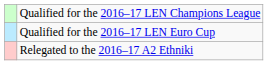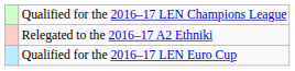 <table class="wikitable" style="text-align: left;">
 <tr>
 <td width=10px bgcolor=#ccffcc></td>
 <td>Qualified for the <a href='#'>2016–17 LEN Champions League</a></td>
 </tr>
 <tr>
+<td width=10px bgcolor=#FFCCCC></td>
+<td>Relegated to the <a href='#'>2016–17 A2 Ethniki</a></td>
+</tr>
+<tr>
 <td width=10px bgcolor=#bbebff></td>
 <td>Qualified for the <a href='#'>2016–17 LEN Euro Cup</a></td>
 </tr>
-<tr>
-<td width=10px bgcolor=#FFCCCC></td>
-<td>Relegated to the <a href='#'>2016–17 A2 Ethniki</a></td>
-</tr>
 </table>
